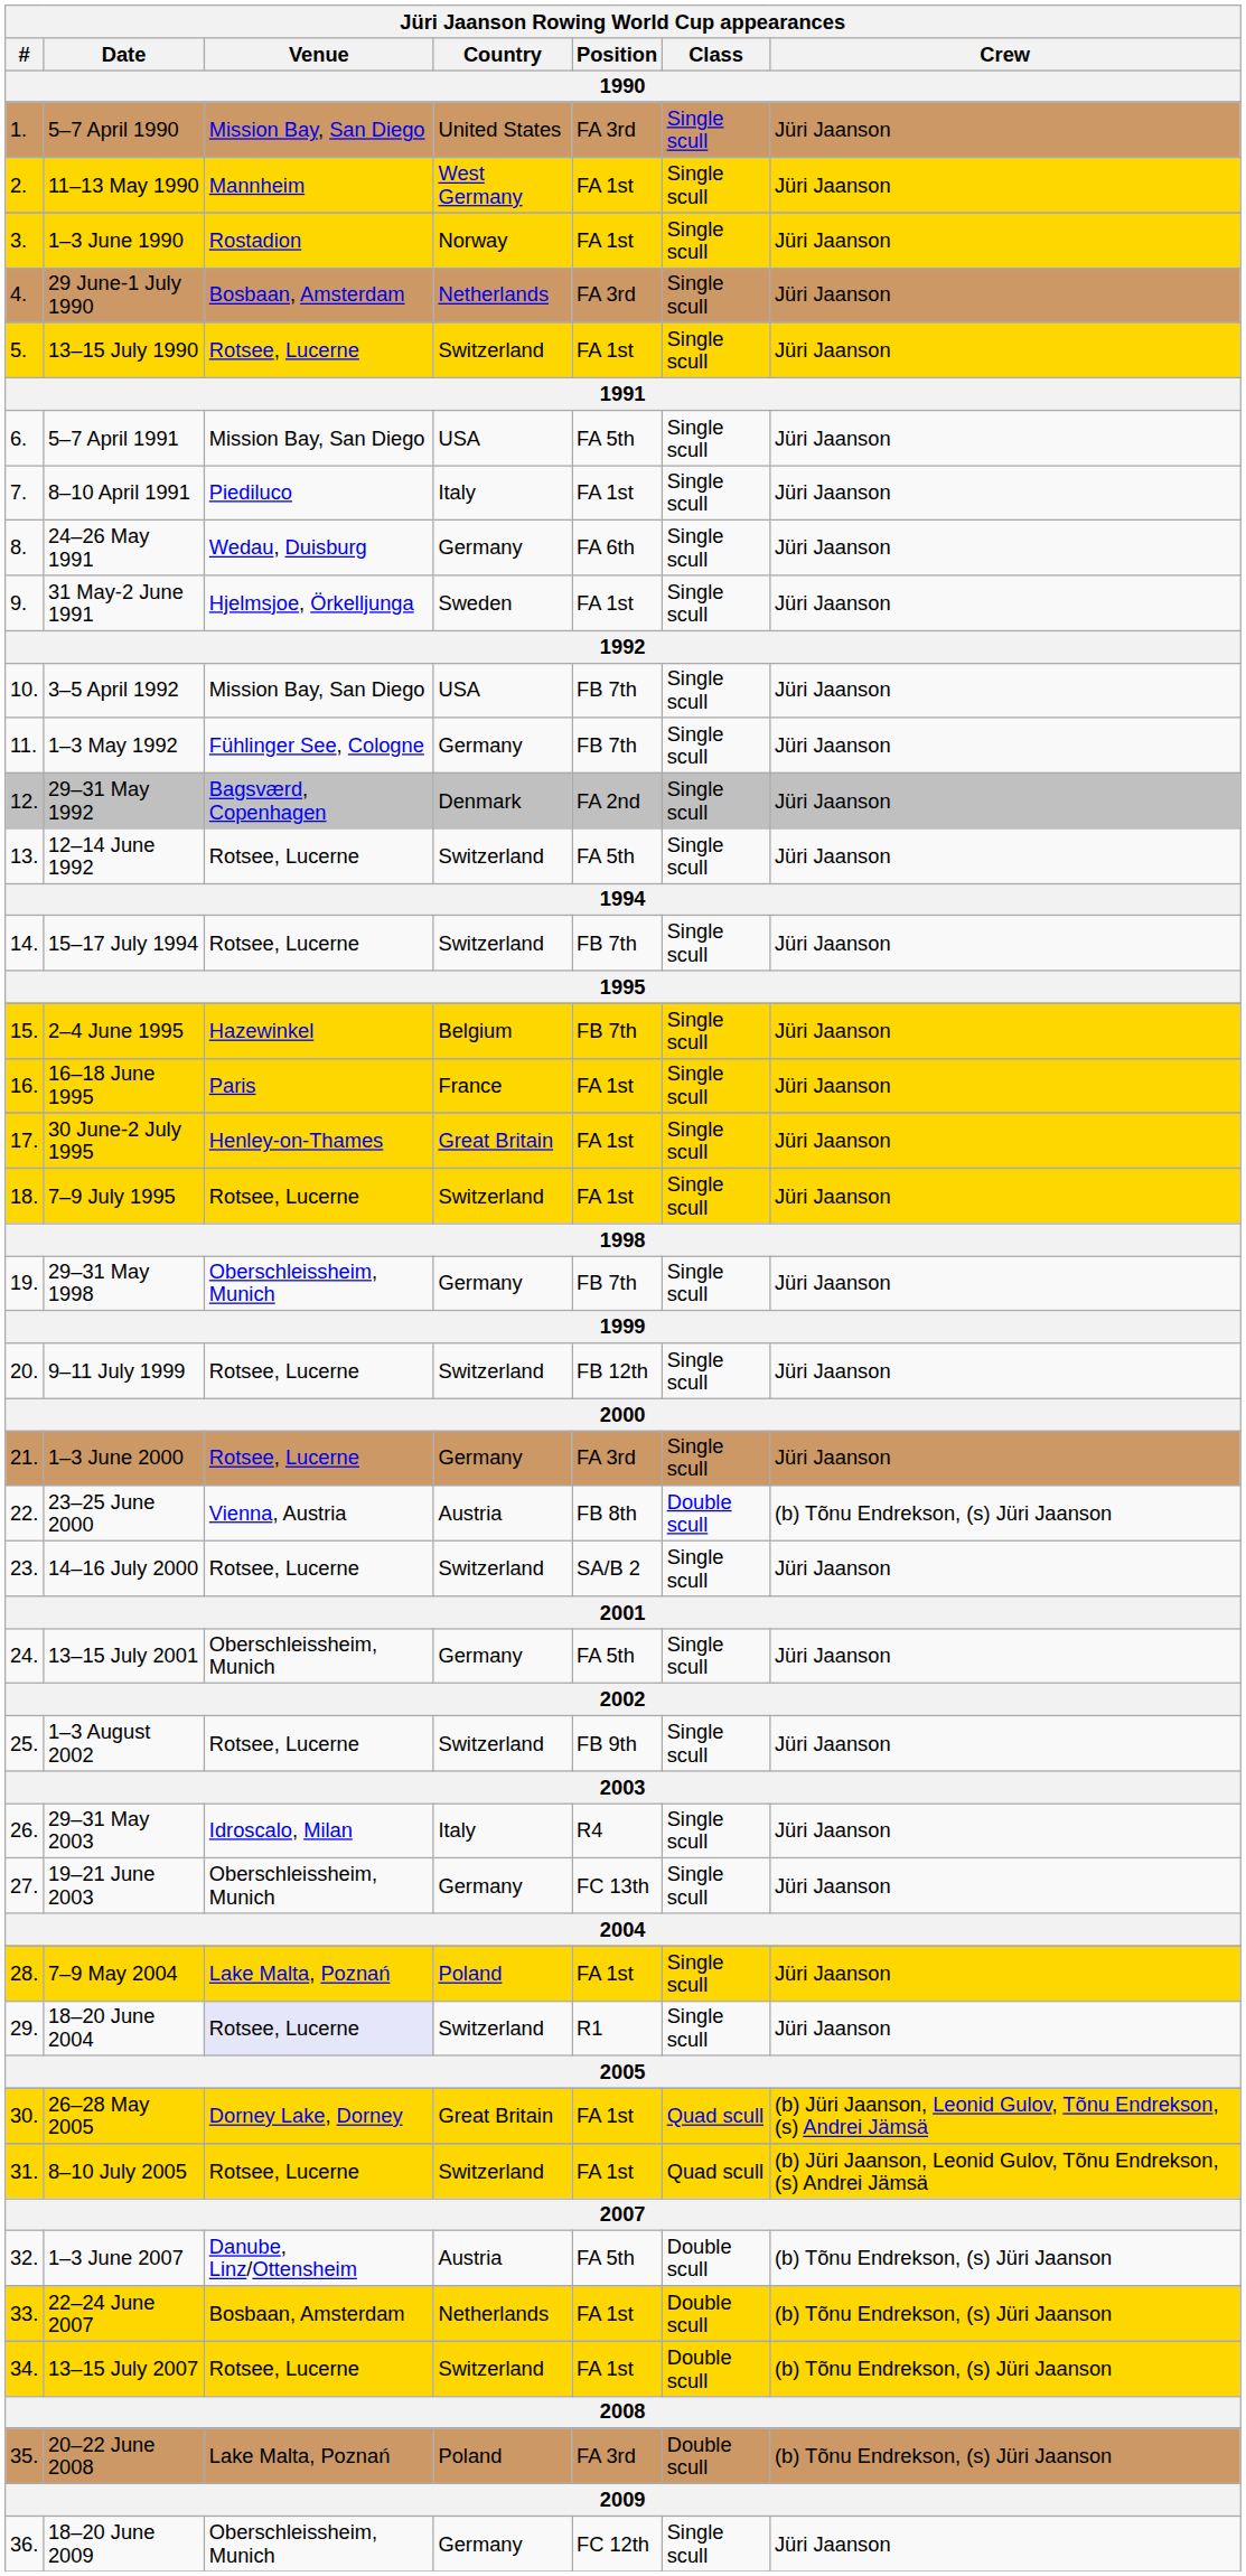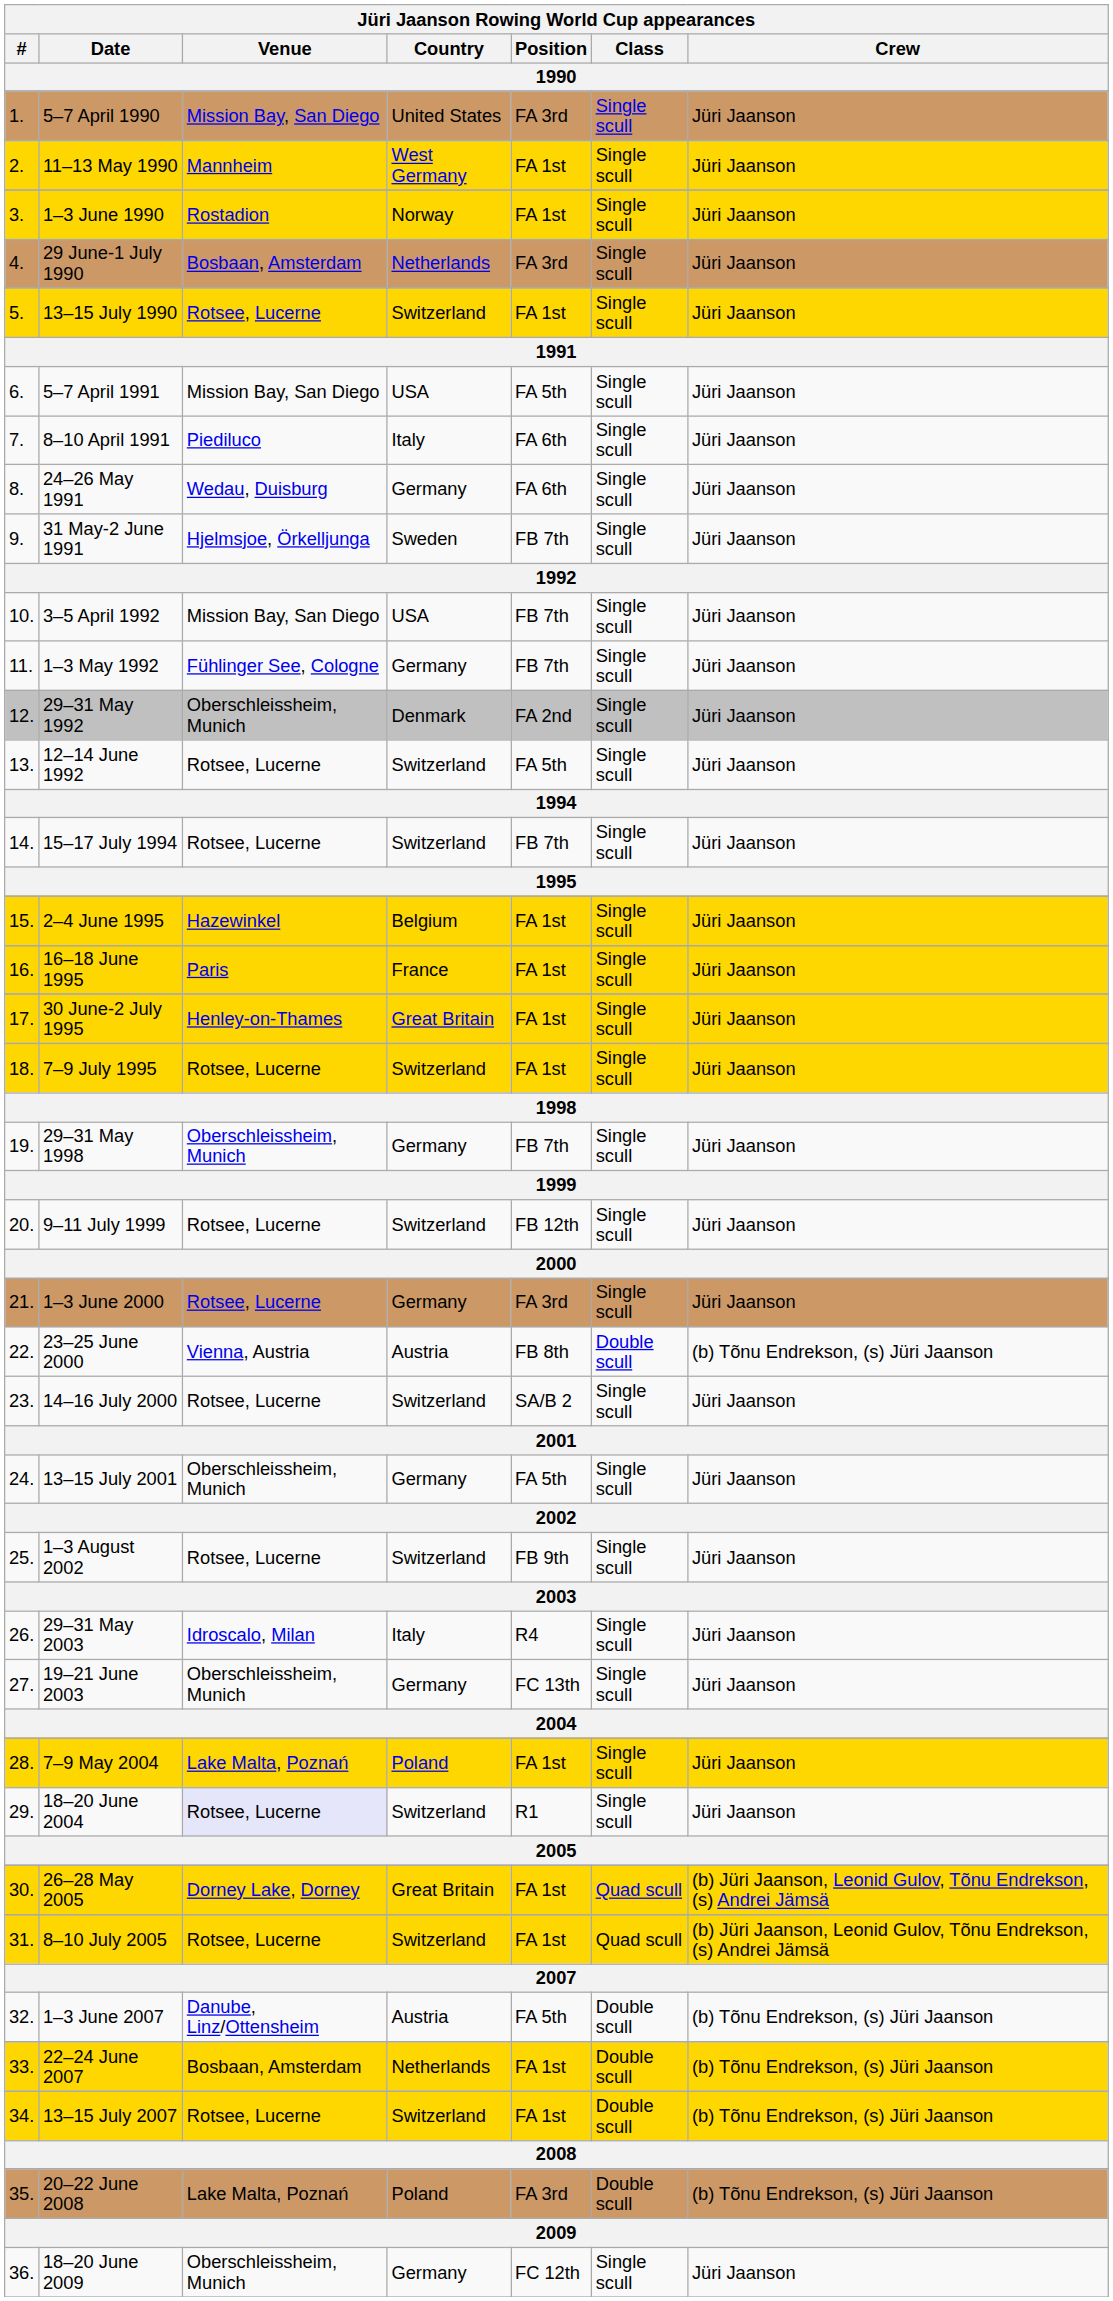 <table class="wikitable collapsible collapsed" style="font-size:90%">
 <tr>
 <th colspan="7"><strong>Jüri Jaanson Rowing World Cup appearances</strong></th>
 </tr>
 <tr>
 <th>#</th>
 <th>Date</th>
 <th>Venue</th>
 <th>Country</th>
 <th>Position</th>
 <th>Class</th>
 <th>Crew</th>
 </tr>
 <tr>
 <th colspan="7"><strong>1990</strong></th>
 </tr>
 <tr>
 </tr>
 <tr style="background-color:#CC9966">
 <td>1.</td>
 <td>5–7 April 1990</td>
 <td><a href='#'>Mission Bay</a>, <a href='#'>San Diego</a></td>
 <td> United States</td>
 <td>FA 3rd </td>
 <td><a href='#'>Single scull</a></td>
 <td>Jüri Jaanson</td>
 </tr>
 <tr>
 </tr>
 <tr style="background-color:gold">
 <td>2.</td>
 <td>11–13 May 1990</td>
 <td><a href='#'>Mannheim</a></td>
 <td> <a href='#'>West Germany</a></td>
 <td>FA 1st </td>
 <td>Single scull</td>
 <td>Jüri Jaanson</td>
 </tr>
 <tr>
 </tr>
 <tr style="background-color:gold">
 <td>3.</td>
 <td>1–3 June 1990</td>
 <td><a href='#'>Rostadion</a></td>
 <td> Norway</td>
 <td>FA 1st </td>
 <td>Single scull</td>
 <td>Jüri Jaanson</td>
 </tr>
 <tr>
 </tr>
 <tr style="background-color:#CC9966">
 <td>4.</td>
 <td>29 June-1 July 1990</td>
 <td><a href='#'>Bosbaan</a>, <a href='#'>Amsterdam</a></td>
 <td> <a href='#'>Netherlands</a></td>
 <td>FA 3rd </td>
 <td>Single scull</td>
 <td>Jüri Jaanson</td>
 </tr>
 <tr>
 </tr>
 <tr style="background-color:gold">
 <td>5.</td>
 <td>13–15 July 1990</td>
 <td><a href='#'>Rotsee</a>, <a href='#'>Lucerne</a></td>
 <td> Switzerland</td>
 <td>FA 1st </td>
 <td>Single scull</td>
 <td>Jüri Jaanson</td>
 </tr>
 <tr>
 <th colspan="7"><strong>1991</strong></th>
 </tr>
 <tr>
 <td>6.</td>
 <td>5–7 April 1991</td>
 <td>Mission Bay, San Diego</td>
 <td> USA</td>
 <td>FA 5th</td>
 <td>Single scull</td>
 <td>Jüri Jaanson</td>
 </tr>
 <tr>
 <td>7.</td>
 <td>8–10 April 1991</td>
 <td><a href='#'>Piediluco</a></td>
 <td> Italy</td>
-<td>FA 1st </td>
+<td>FA 6th</td>
 <td>Single scull</td>
 <td>Jüri Jaanson</td>
 </tr>
 <tr>
 <td>8.</td>
 <td>24–26 May 1991</td>
 <td><a href='#'>Wedau</a>, <a href='#'>Duisburg</a></td>
 <td> Germany</td>
 <td>FA 6th</td>
 <td>Single scull</td>
 <td>Jüri Jaanson</td>
 </tr>
 <tr>
 <td>9.</td>
 <td>31 May-2 June 1991</td>
 <td><a href='#'>Hjelmsjoe</a>, <a href='#'>Örkelljunga</a></td>
 <td> Sweden</td>
-<td>FA 1st </td>
+<td>FB 7th</td>
 <td>Single scull</td>
 <td>Jüri Jaanson</td>
 </tr>
 <tr>
 <th colspan="7"><strong>1992</strong></th>
 </tr>
 <tr>
 <td>10.</td>
 <td>3–5 April 1992</td>
 <td>Mission Bay, San Diego</td>
 <td> USA</td>
 <td>FB 7th</td>
 <td>Single scull</td>
 <td>Jüri Jaanson</td>
 </tr>
 <tr>
 <td>11.</td>
 <td>1–3 May 1992</td>
 <td><a href='#'>Fühlinger See</a>, <a href='#'>Cologne</a></td>
 <td> Germany</td>
 <td>FB 7th</td>
 <td>Single scull</td>
 <td>Jüri Jaanson</td>
 </tr>
 <tr>
 </tr>
 <tr style="background-color:silver">
 <td>12.</td>
 <td>29–31 May 1992</td>
-<td><a href='#'>Bagsværd</a>, <a href='#'>Copenhagen</a></td>
+<td>Oberschleissheim, Munich</td>
 <td> Denmark</td>
 <td>FA 2nd </td>
 <td>Single scull</td>
 <td>Jüri Jaanson</td>
 </tr>
 <tr>
 <td>13.</td>
 <td>12–14 June 1992</td>
 <td>Rotsee, Lucerne</td>
 <td> Switzerland</td>
 <td>FA 5th</td>
 <td>Single scull</td>
 <td>Jüri Jaanson</td>
 </tr>
 <tr>
 <th colspan="7"><strong>1994</strong></th>
 </tr>
 <tr>
 <td>14.</td>
 <td>15–17 July 1994</td>
 <td>Rotsee, Lucerne</td>
 <td> Switzerland</td>
 <td>FB 7th</td>
 <td>Single scull</td>
 <td>Jüri Jaanson</td>
 </tr>
 <tr>
 <th colspan="7"><strong>1995</strong></th>
 </tr>
 <tr>
 </tr>
 <tr style="background-color:gold">
 <td>15.</td>
 <td>2–4 June 1995</td>
 <td><a href='#'>Hazewinkel</a></td>
 <td> Belgium</td>
-<td>FB 7th</td>
+<td>FA 1st </td>
 <td>Single scull</td>
 <td>Jüri Jaanson</td>
 </tr>
 <tr>
 </tr>
 <tr style="background-color:gold">
 <td>16.</td>
 <td>16–18 June 1995</td>
 <td><a href='#'>Paris</a></td>
 <td> France</td>
 <td>FA 1st </td>
 <td>Single scull</td>
 <td>Jüri Jaanson</td>
 </tr>
 <tr>
 </tr>
 <tr style="background-color:gold">
 <td>17.</td>
 <td>30 June-2 July 1995</td>
 <td><a href='#'>Henley-on-Thames</a></td>
 <td> <a href='#'>Great Britain</a></td>
 <td>FA 1st </td>
 <td>Single scull</td>
 <td>Jüri Jaanson</td>
 </tr>
 <tr>
 </tr>
 <tr style="background-color:gold">
 <td>18.</td>
 <td>7–9 July 1995</td>
 <td>Rotsee, Lucerne</td>
 <td> Switzerland</td>
 <td>FA 1st </td>
 <td>Single scull</td>
 <td>Jüri Jaanson</td>
 </tr>
 <tr>
 <th colspan="7"><strong>1998</strong></th>
 </tr>
 <tr>
 <td>19.</td>
 <td>29–31 May 1998</td>
 <td><a href='#'>Oberschleissheim</a>, <a href='#'>Munich</a></td>
 <td> Germany</td>
 <td>FB 7th</td>
 <td>Single scull</td>
 <td>Jüri Jaanson</td>
 </tr>
 <tr>
 <th colspan="7"><strong>1999</strong></th>
 </tr>
 <tr>
 <td>20.</td>
 <td>9–11 July 1999</td>
 <td>Rotsee, Lucerne</td>
 <td> Switzerland</td>
 <td>FB 12th</td>
 <td>Single scull</td>
 <td>Jüri Jaanson</td>
 </tr>
 <tr>
 <th colspan="7"><strong>2000</strong></th>
 </tr>
 <tr>
 </tr>
 <tr style="background-color:#CC9966">
 <td>21.</td>
 <td>1–3 June 2000</td>
 <td><a href='#'>Rotsee</a>, <a href='#'>Lucerne</a></td>
 <td> Germany</td>
 <td>FA 3rd </td>
 <td>Single scull</td>
 <td>Jüri Jaanson</td>
 </tr>
 <tr>
 <td>22.</td>
 <td>23–25 June 2000</td>
 <td><a href='#'>Vienna</a>, Austria</td>
 <td> Austria</td>
 <td>FB 8th</td>
 <td><a href='#'>Double scull</a></td>
 <td>(b) Tõnu Endrekson, (s) Jüri Jaanson</td>
 </tr>
 <tr>
 <td>23.</td>
 <td>14–16 July 2000</td>
 <td>Rotsee, Lucerne</td>
 <td> Switzerland</td>
 <td>SA/B 2</td>
 <td>Single scull</td>
 <td>Jüri Jaanson</td>
 </tr>
 <tr>
 <th colspan="7"><strong>2001</strong></th>
 </tr>
 <tr>
 <td>24.</td>
 <td>13–15 July 2001</td>
 <td>Oberschleissheim, Munich</td>
 <td> Germany</td>
 <td>FA 5th</td>
 <td>Single scull</td>
 <td>Jüri Jaanson</td>
 </tr>
 <tr>
 <th colspan="7"><strong>2002</strong></th>
 </tr>
 <tr>
 <td>25.</td>
 <td>1–3 August 2002</td>
 <td>Rotsee, Lucerne</td>
 <td> Switzerland</td>
 <td>FB 9th</td>
 <td>Single scull</td>
 <td>Jüri Jaanson</td>
 </tr>
 <tr>
 <th colspan="7"><strong>2003</strong></th>
 </tr>
 <tr>
 <td>26.</td>
 <td>29–31 May 2003</td>
 <td><a href='#'>Idroscalo</a>, <a href='#'>Milan</a></td>
 <td> Italy</td>
 <td>R4</td>
 <td>Single scull</td>
 <td>Jüri Jaanson</td>
 </tr>
 <tr>
 <td>27.</td>
 <td>19–21 June 2003</td>
 <td>Oberschleissheim, Munich</td>
 <td> Germany</td>
 <td>FC 13th</td>
 <td>Single scull</td>
 <td>Jüri Jaanson</td>
 </tr>
 <tr>
 <th colspan="7"><strong>2004</strong></th>
 </tr>
 <tr>
 </tr>
 <tr style="background-color:gold">
 <td>28.</td>
 <td>7–9 May 2004</td>
 <td><a href='#'>Lake Malta</a>, <a href='#'>Poznań</a></td>
 <td> <a href='#'>Poland</a></td>
 <td>FA 1st </td>
 <td>Single scull</td>
 <td>Jüri Jaanson</td>
 </tr>
 <tr>
 <td>29.</td>
 <td>18–20 June 2004</td>
 <td style="background: lavender;">Rotsee, Lucerne</td>
 <td> Switzerland</td>
 <td>R1</td>
 <td>Single scull</td>
 <td>Jüri Jaanson</td>
 </tr>
 <tr>
 <th colspan="7"><strong>2005</strong></th>
 </tr>
 <tr>
 </tr>
 <tr style="background-color:gold">
 <td>30.</td>
 <td>26–28 May 2005</td>
 <td><a href='#'>Dorney Lake</a>, <a href='#'>Dorney</a></td>
 <td> Great Britain</td>
 <td>FA 1st </td>
 <td><a href='#'>Quad scull</a></td>
 <td>(b) Jüri Jaanson, <a href='#'>Leonid Gulov</a>, <a href='#'>Tõnu Endrekson</a>, (s) <a href='#'>Andrei Jämsä</a></td>
 </tr>
 <tr>
 </tr>
 <tr style="background-color:gold">
 <td>31.</td>
 <td>8–10 July 2005</td>
 <td>Rotsee, Lucerne</td>
 <td> Switzerland</td>
 <td>FA 1st </td>
 <td>Quad scull</td>
 <td>(b) Jüri Jaanson, Leonid Gulov, Tõnu Endrekson, (s) Andrei Jämsä</td>
 </tr>
 <tr>
 <th colspan="7"><strong>2007</strong></th>
 </tr>
 <tr>
 <td>32.</td>
 <td>1–3 June 2007</td>
 <td><a href='#'>Danube</a>, <a href='#'>Linz</a>/<a href='#'>Ottensheim</a></td>
 <td> Austria</td>
 <td>FA 5th</td>
 <td>Double scull</td>
 <td>(b) Tõnu Endrekson, (s) Jüri Jaanson</td>
 </tr>
 <tr>
 </tr>
 <tr style="background-color:gold">
 <td>33.</td>
 <td>22–24 June 2007</td>
 <td>Bosbaan, Amsterdam</td>
 <td> Netherlands</td>
 <td>FA 1st </td>
 <td>Double scull</td>
 <td>(b) Tõnu Endrekson, (s) Jüri Jaanson</td>
 </tr>
 <tr>
 </tr>
 <tr style="background-color:gold">
 <td>34.</td>
 <td>13–15 July 2007</td>
 <td>Rotsee, Lucerne</td>
 <td> Switzerland</td>
 <td>FA 1st </td>
 <td>Double scull</td>
 <td>(b) Tõnu Endrekson, (s) Jüri Jaanson</td>
 </tr>
 <tr>
 <th colspan="7"><strong>2008</strong></th>
 </tr>
 <tr>
 </tr>
 <tr style="background-color:#CC9966">
 <td>35.</td>
 <td>20–22 June 2008</td>
 <td>Lake Malta, Poznań</td>
 <td> Poland</td>
 <td>FA 3rd </td>
 <td>Double scull</td>
 <td>(b) Tõnu Endrekson, (s) Jüri Jaanson</td>
 </tr>
 <tr>
 <th colspan="7"><strong>2009</strong></th>
 </tr>
 <tr>
 <td>36.</td>
 <td>18–20 June 2009</td>
 <td>Oberschleissheim, Munich</td>
 <td> Germany</td>
 <td>FC 12th</td>
 <td>Single scull</td>
 <td>Jüri Jaanson</td>
 </tr>
 </table>
